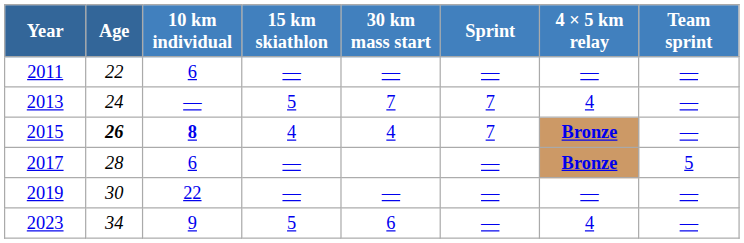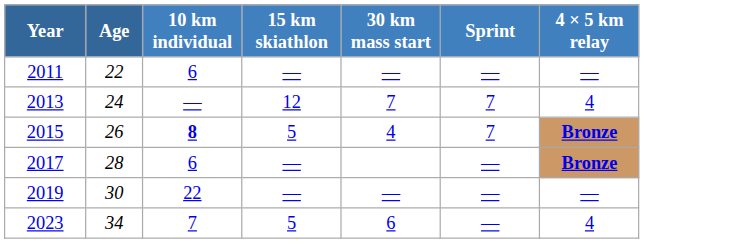 <table class="wikitable" style="font-size:95%; text-align:center; border:grey solid 1px; border-collapse:collapse; background:#ffffff;">
 <tr>
 <th style="background-color:#369; color:white; width:60px;"> Year </th>
 <th style="background-color:#369; color:white; width:40px;"> Age </th>
 <th style="background-color:#4180be; color:white; width:75px;"> 10 km <br> individual </th>
 <th style="background-color:#4180be; color:white; width:75px;"> 15 km <br> skiathlon </th>
 <th style="background-color:#4180be; color:white; width:75px;"> 30 km <br> mass start </th>
 <th style="background-color:#4180be; color:white; width:75px;"> Sprint </th>
 <th style="background-color:#4180be; color:white; width:75px;"> 4 × 5 km <br> relay </th>
-<th style="background-color:#4180be; color:white; width:75px;"> Team <br> sprint </th>
 </tr>
 <tr>
 <td><a href='#'>2011</a></td>
 <td><em>22</em></td>
 <td><a href='#'>6</a></td>
 <td><a href='#'>—</a></td>
 <td><a href='#'>—</a></td>
 <td><a href='#'>—</a></td>
 <td><a href='#'>—</a></td>
-<td><a href='#'>—</a></td>
 </tr>
 <tr>
 <td><a href='#'>2013</a></td>
 <td><em>24</em></td>
 <td><a href='#'>—</a></td>
-<td><a href='#'>5</a></td>
+<td><a href='#'>12</a></td>
 <td><a href='#'>7</a></td>
 <td><a href='#'>7</a></td>
 <td><a href='#'>4</a></td>
-<td><a href='#'>—</a></td>
 </tr>
 <tr>
 <td><a href='#'>2015</a></td>
-<td><strong><em>26</em></strong></td>
+<td><em>26</em></td>
 <td><strong><a href='#'>8</a></strong></td>
-<td><a href='#'>4</a></td>
+<td><a href='#'>5</a></td>
 <td><a href='#'>4</a></td>
 <td><a href='#'>7</a></td>
 <td bgcolor="cc9966"><a href='#'><strong>Bronze</strong></a></td>
-<td><a href='#'>—</a></td>
 </tr>
 <tr>
 <td><a href='#'>2017</a></td>
 <td><em>28</em></td>
 <td><a href='#'>6</a></td>
 <td><a href='#'>—</a></td>
 <td><a href='#'></a></td>
 <td><a href='#'>—</a></td>
 <td bgcolor="cc9966"><a href='#'><strong>Bronze</strong></a></td>
-<td><a href='#'>5</a></td>
 </tr>
 <tr>
 <td><a href='#'>2019</a></td>
 <td><em>30</em></td>
 <td><a href='#'>22</a></td>
 <td><a href='#'>—</a></td>
 <td><a href='#'>—</a></td>
 <td><a href='#'>—</a></td>
 <td><a href='#'>—</a></td>
-<td><a href='#'>—</a></td>
 </tr>
 <tr>
 <td><a href='#'>2023</a></td>
 <td><em>34</em></td>
-<td><a href='#'>9</a></td>
+<td><a href='#'>7</a></td>
 <td><a href='#'>5</a></td>
 <td><a href='#'>6</a></td>
 <td><a href='#'>—</a></td>
 <td><a href='#'>4</a></td>
-<td><a href='#'>—</a></td>
 </tr>
 </table>
